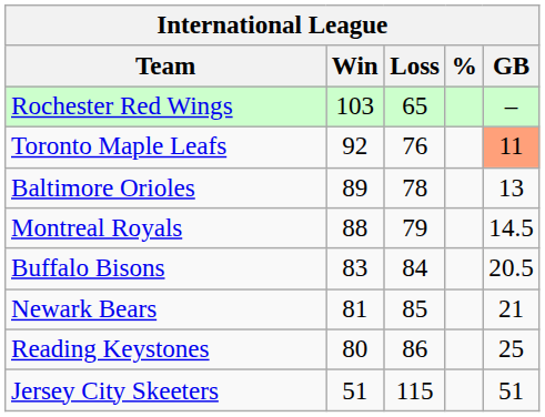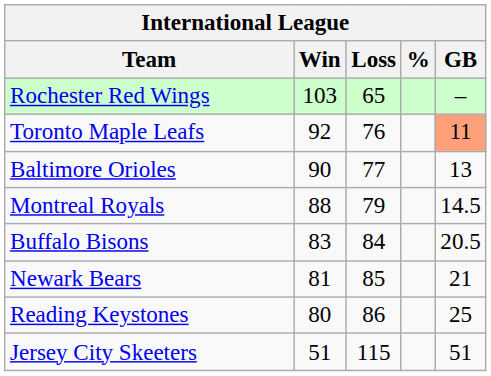 <table class="wikitable">
 <tr>
 <th colspan="5">International League</th>
 </tr>
 <tr>
 <th width="60%">Team</th>
 <th>Win</th>
 <th>Loss</th>
 <th>%</th>
 <th>GB</th>
 </tr>
 <tr align=center bgcolor=ccffcc>
 <td align=left><a href='#'>Rochester Red Wings</a></td>
 <td>103</td>
 <td>65</td>
 <td></td>
 <td>–</td>
 </tr>
 <tr align=center>
 <td align=left><a href='#'>Toronto Maple Leafs</a></td>
 <td>92</td>
 <td>76</td>
 <td></td>
 <td style="background: lightsalmon;">11</td>
 </tr>
 <tr align=center>
 <td align=left><a href='#'>Baltimore Orioles</a></td>
-<td>89</td>
-<td>78</td>
+<td>90</td>
+<td>77</td>
 <td></td>
 <td>13</td>
 </tr>
 <tr align=center>
 <td align=left><a href='#'>Montreal Royals</a></td>
 <td>88</td>
 <td>79</td>
 <td></td>
 <td>14.5</td>
 </tr>
 <tr align=center>
 <td align=left><a href='#'>Buffalo Bisons</a></td>
 <td>83</td>
 <td>84</td>
 <td></td>
 <td>20.5</td>
 </tr>
 <tr align=center>
 <td align=left><a href='#'>Newark Bears</a></td>
 <td>81</td>
 <td>85</td>
 <td></td>
 <td>21</td>
 </tr>
 <tr align=center>
 <td align=left><a href='#'>Reading Keystones</a></td>
 <td>80</td>
 <td>86</td>
 <td></td>
 <td>25</td>
 </tr>
 <tr align=center>
 <td align=left><a href='#'>Jersey City Skeeters</a></td>
 <td>51</td>
 <td>115</td>
 <td></td>
 <td>51</td>
 </tr>
 </table>
